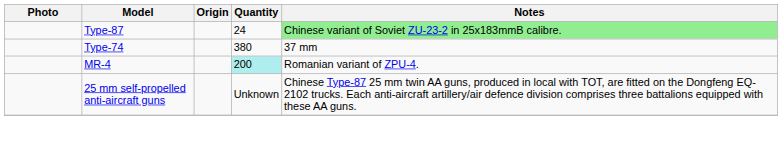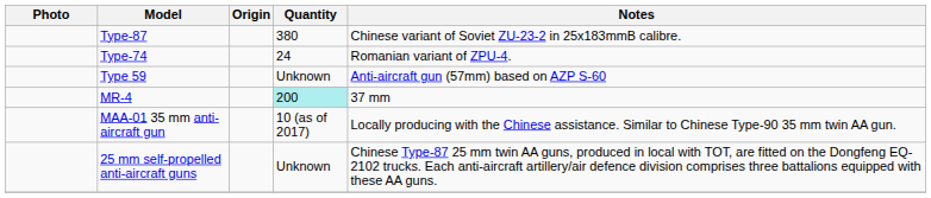 <table class="wikitable" style="width:90%;">
 <tr>
 <th width="10%">Photo</th>
 <th>Model</th>
 <th>Origin</th>
 <th>Quantity</th>
 <th>Notes</th>
 </tr>
 <tr>
 <td></td>
 <td><a href='#'>Type-87</a></td>
 <td></td>
-<td>24</td>
-<td style="background: lightgreen;">Chinese variant of Soviet <a href='#'>ZU-23-2</a> in 25x183mmB calibre.</td>
+<td>380</td>
+<td>Chinese variant of Soviet <a href='#'>ZU-23-2</a> in 25x183mmB calibre.</td>
 </tr>
 <tr>
 <td></td>
 <td><a href='#'>Type-74</a></td>
 <td></td>
-<td>380</td>
-<td>37 mm</td>
+<td>24</td>
+<td>Romanian variant of <a href='#'>ZPU-4</a>.</td>
+</tr>
+<tr>
+<td></td>
+<td><a href='#'>Type 59</a></td>
+<td></td>
+<td>Unknown</td>
+<td><a href='#'>Anti-aircraft gun</a> (57mm) based on <a href='#'>AZP S-60</a></td>
 </tr>
 <tr>
 <td></td>
 <td><a href='#'>MR-4</a></td>
 <td></td>
 <td style="background: paleturquoise;">200</td>
-<td>Romanian variant of <a href='#'>ZPU-4</a>.</td>
+<td>37 mm</td>
+</tr>
+<tr>
+<td></td>
+<td><a href='#'>MAA-01</a> 35 mm <a href='#'>anti-aircraft gun</a></td>
+<td></td>
+<td>10 (as of 2017)</td>
+<td>Locally producing with the <a href='#'>Chinese</a> assistance. Similar to Chinese Type-90 35 mm twin AA gun.</td>
 </tr>
 <tr>
 <td></td>
 <td><a href='#'>25 mm self-propelled anti-aircraft guns</a></td>
 <td></td>
 <td>Unknown</td>
 <td>Chinese <a href='#'>Type-87</a> 25 mm twin AA guns, produced in local with TOT, are fitted on the Dongfeng EQ-2102 trucks. Each anti-aircraft artillery/air defence division comprises three battalions equipped with these AA guns.</td>
 </tr>
 <tr>
 </tr>
 </table>
